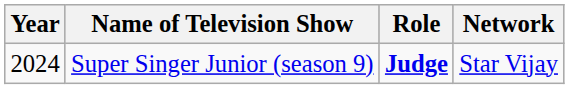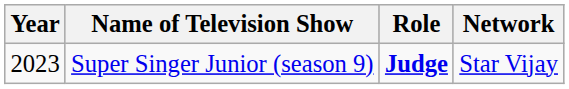 <table class="wikitable">
 <tr>
 <th>Year</th>
 <th>Name of Television Show</th>
 <th>Role</th>
 <th>Network</th>
 </tr>
 <tr>
-<td>2024</td>
+<td>2023</td>
 <td><a href='#'>Super Singer Junior (season 9)</a></td>
 <td><strong><a href='#'>Judge</a></strong></td>
 <td><a href='#'>Star Vijay</a></td>
 </tr>
 </table>
